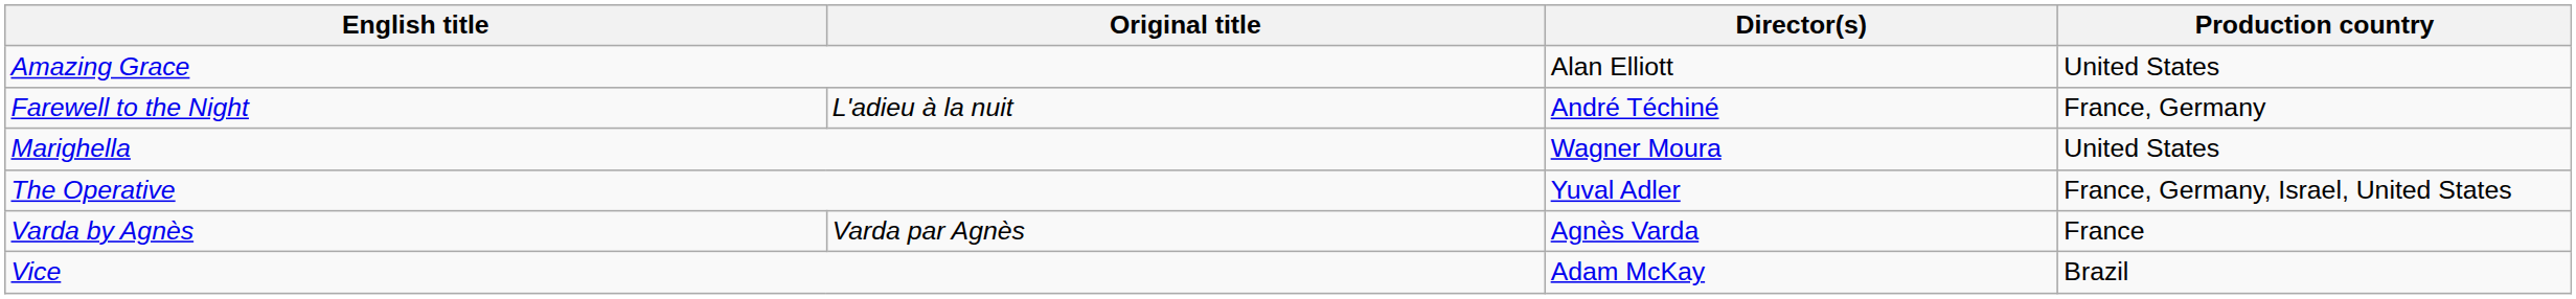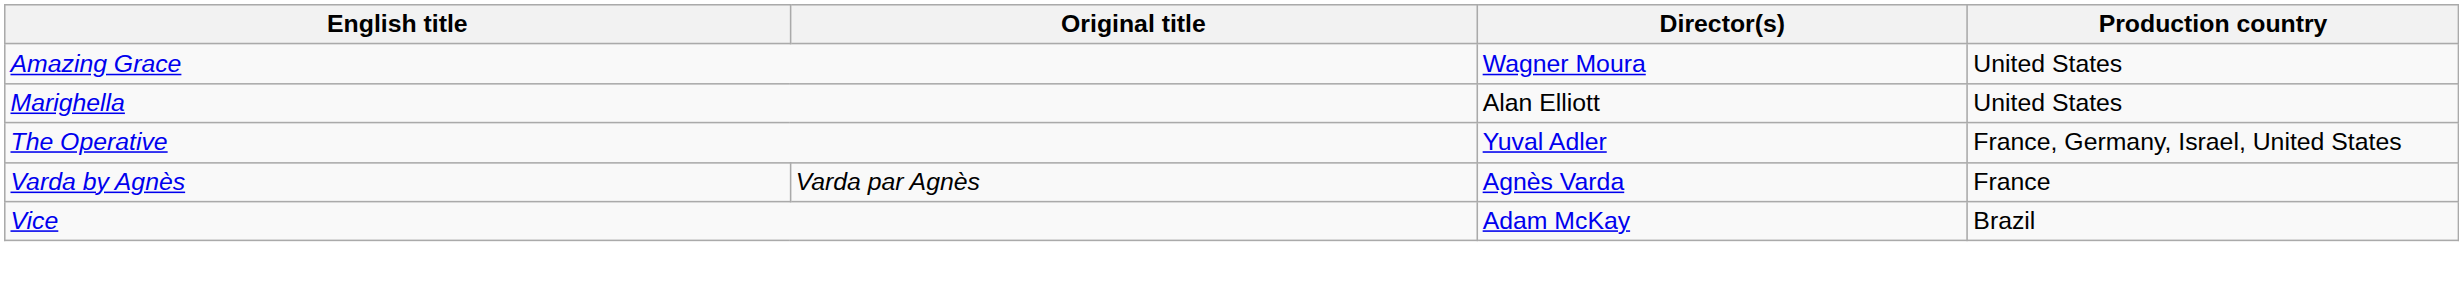 <table class="wikitable" width="100%" cellpadding="5">
 <tr>
 <th scope="col" width="32%">English title</th>
 <th scope="col" width="28%">Original title</th>
 <th scope="col" width="20%">Director(s)</th>
 <th scope="col" width="20%">Production country</th>
 </tr>
 <tr>
 <td colspan=2><em><a href='#'>Amazing Grace</a></em></td>
-<td>Alan Elliott</td>
+<td><a href='#'>Wagner Moura</a></td>
 <td>United States</td>
 </tr>
 <tr>
-<td><em><a href='#'>Farewell to the Night</a></em></td>
-<td><em>L'adieu à la nuit</em></td>
-<td><a href='#'>André Téchiné</a></td>
-<td>France, Germany</td>
-</tr>
-<tr>
 <td colspan=2><em><a href='#'>Marighella</a></em></td>
-<td><a href='#'>Wagner Moura</a></td>
+<td>Alan Elliott</td>
 <td>United States</td>
 </tr>
 <tr>
 <td colspan=2><em><a href='#'>The Operative</a></em></td>
 <td><a href='#'>Yuval Adler</a></td>
 <td>France, Germany, Israel, United States</td>
 </tr>
 <tr>
 <td><em><a href='#'>Varda by Agnès</a></em></td>
 <td><em>Varda par Agnès</em></td>
 <td><a href='#'>Agnès Varda</a></td>
 <td>France</td>
 </tr>
 <tr>
 <td colspan=2><em><a href='#'>Vice</a></em></td>
 <td><a href='#'>Adam McKay</a></td>
 <td>Brazil</td>
 </tr>
 </table>
